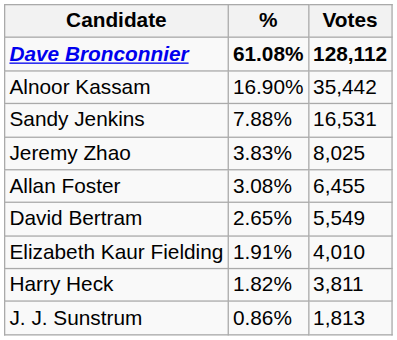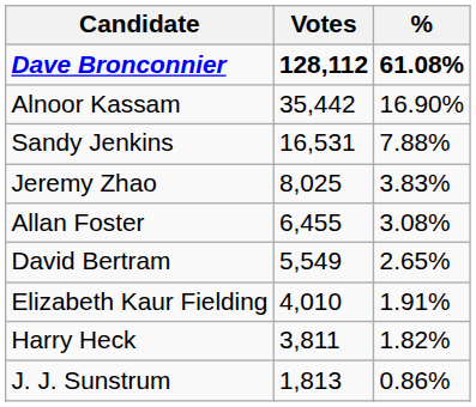 <table class="wikitable">
 <tr>
 <th>Candidate</th>
+<th>Votes</th>
 <th>%</th>
-<th>Votes</th>
 </tr>
 <tr>
 <td><strong><em><a href='#'>Dave Bronconnier</a></em></strong></td>
+<td><strong>128,112</strong></td>
 <td><strong>61.08%</strong></td>
-<td><strong>128,112</strong></td>
 </tr>
 <tr>
 <td>Alnoor Kassam</td>
+<td>35,442</td>
 <td>16.90%</td>
-<td>35,442</td>
 </tr>
 <tr>
 <td>Sandy Jenkins</td>
+<td>16,531</td>
 <td>7.88%</td>
-<td>16,531</td>
 </tr>
 <tr>
 <td>Jeremy Zhao</td>
+<td>8,025</td>
 <td>3.83%</td>
-<td>8,025</td>
 </tr>
 <tr>
 <td>Allan Foster</td>
+<td>6,455</td>
 <td>3.08%</td>
-<td>6,455</td>
 </tr>
 <tr>
 <td>David Bertram</td>
+<td>5,549</td>
 <td>2.65%</td>
-<td>5,549</td>
 </tr>
 <tr>
 <td>Elizabeth Kaur Fielding</td>
+<td>4,010</td>
 <td>1.91%</td>
-<td>4,010</td>
 </tr>
 <tr>
 <td>Harry Heck</td>
+<td>3,811</td>
 <td>1.82%</td>
-<td>3,811</td>
 </tr>
 <tr>
 <td>J. J. Sunstrum</td>
+<td>1,813</td>
 <td>0.86%</td>
-<td>1,813</td>
 </tr>
 </table>
